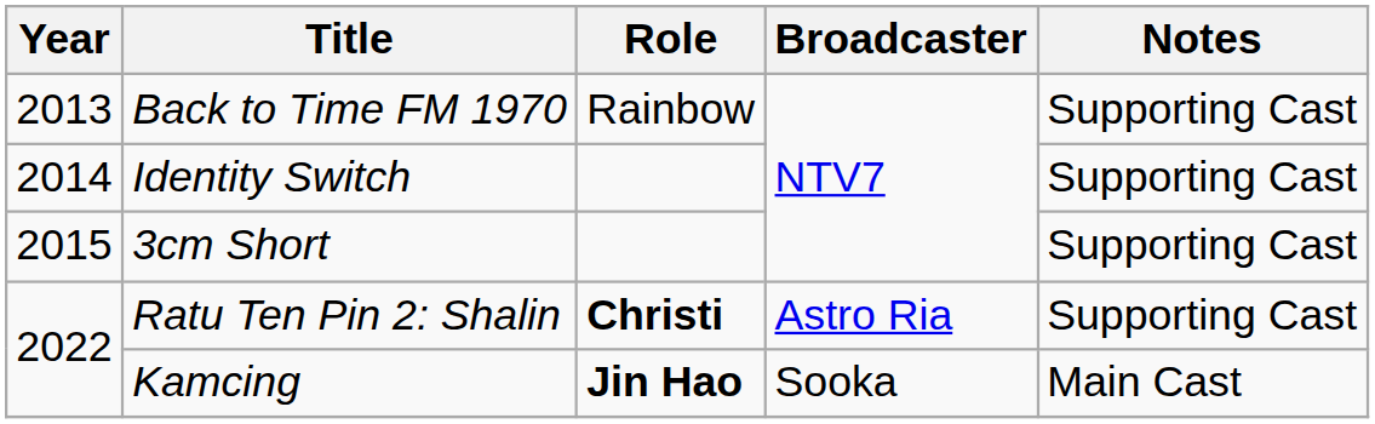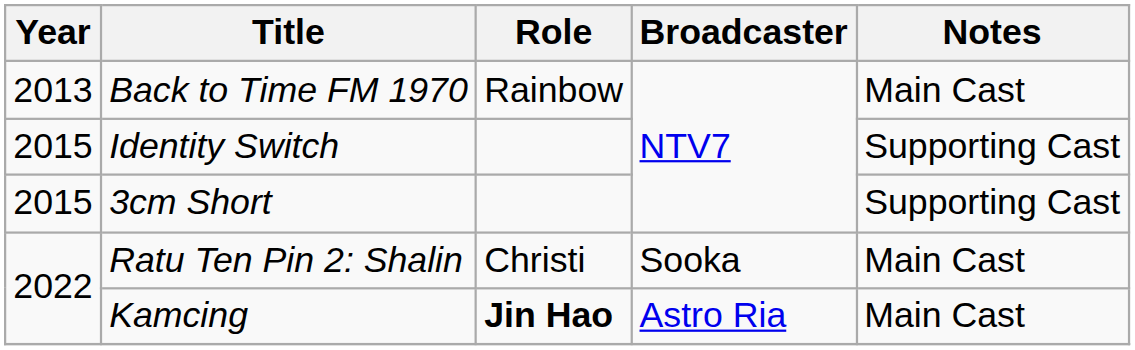 <table class="wikitable sortable">
 <tr>
 <th>Year</th>
 <th>Title</th>
 <th>Role</th>
 <th>Broadcaster</th>
 <th class="unsortable">Notes</th>
 </tr>
 <tr>
 <td>2013</td>
 <td><em>Back to Time FM 1970</em></td>
 <td>Rainbow</td>
 <td rowspan=3><a href='#'>NTV7</a></td>
-<td>Supporting Cast</td>
+<td>Main Cast</td>
 </tr>
 <tr>
-<td>2014</td>
+<td>2015</td>
 <td><em>Identity Switch</em></td>
 <td></td>
 <td>Supporting Cast</td>
 </tr>
 <tr>
 <td>2015</td>
 <td><em>3cm Short</em></td>
 <td></td>
 <td>Supporting Cast</td>
 </tr>
 <tr>
 <td rowspan="2">2022</td>
 <td><em>Ratu Ten Pin 2: Shalin</em></td>
-<td><strong>Christi</strong></td>
-<td><a href='#'>Astro Ria</a></td>
-<td>Supporting Cast</td>
+<td>Christi</td>
+<td>Sooka</td>
+<td>Main Cast</td>
 </tr>
 <tr>
 <td><em>Kamcing</em></td>
 <td><strong>Jin Hao</strong></td>
-<td>Sooka</td>
+<td><a href='#'>Astro Ria</a></td>
 <td>Main Cast</td>
 </tr>
 <tr>
 </tr>
 </table>
